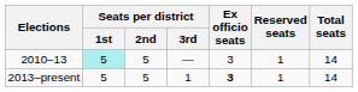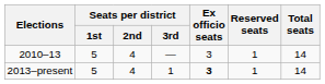 <table class="wikitable" style="text-align:center">
 <tr>
 <th rowspan="2">Elections</th>
 <th colspan="3">Seats per district</th>
 <th rowspan="2" width="50px">Ex officio seats</th>
 <th rowspan="2" width="50px">Reserved seats</th>
 <th rowspan="2" width="50px">Total seats</th>
 </tr>
 <tr>
 <th width="50px">1st</th>
 <th width="50px">2nd</th>
 <th width="50px">3rd</th>
 </tr>
 <tr>
 <td>2010–13</td>
-<td style="background: paleturquoise;">5</td>
 <td>5</td>
+<td>4</td>
 <td>—</td>
 <td>3</td>
 <td>1</td>
 <td>14</td>
 </tr>
 <tr>
 <td>2013–present</td>
 <td>5</td>
-<td>5</td>
+<td>4</td>
 <td>1</td>
 <td><strong>3</strong></td>
 <td>1</td>
 <td>14</td>
 </tr>
 </table>
